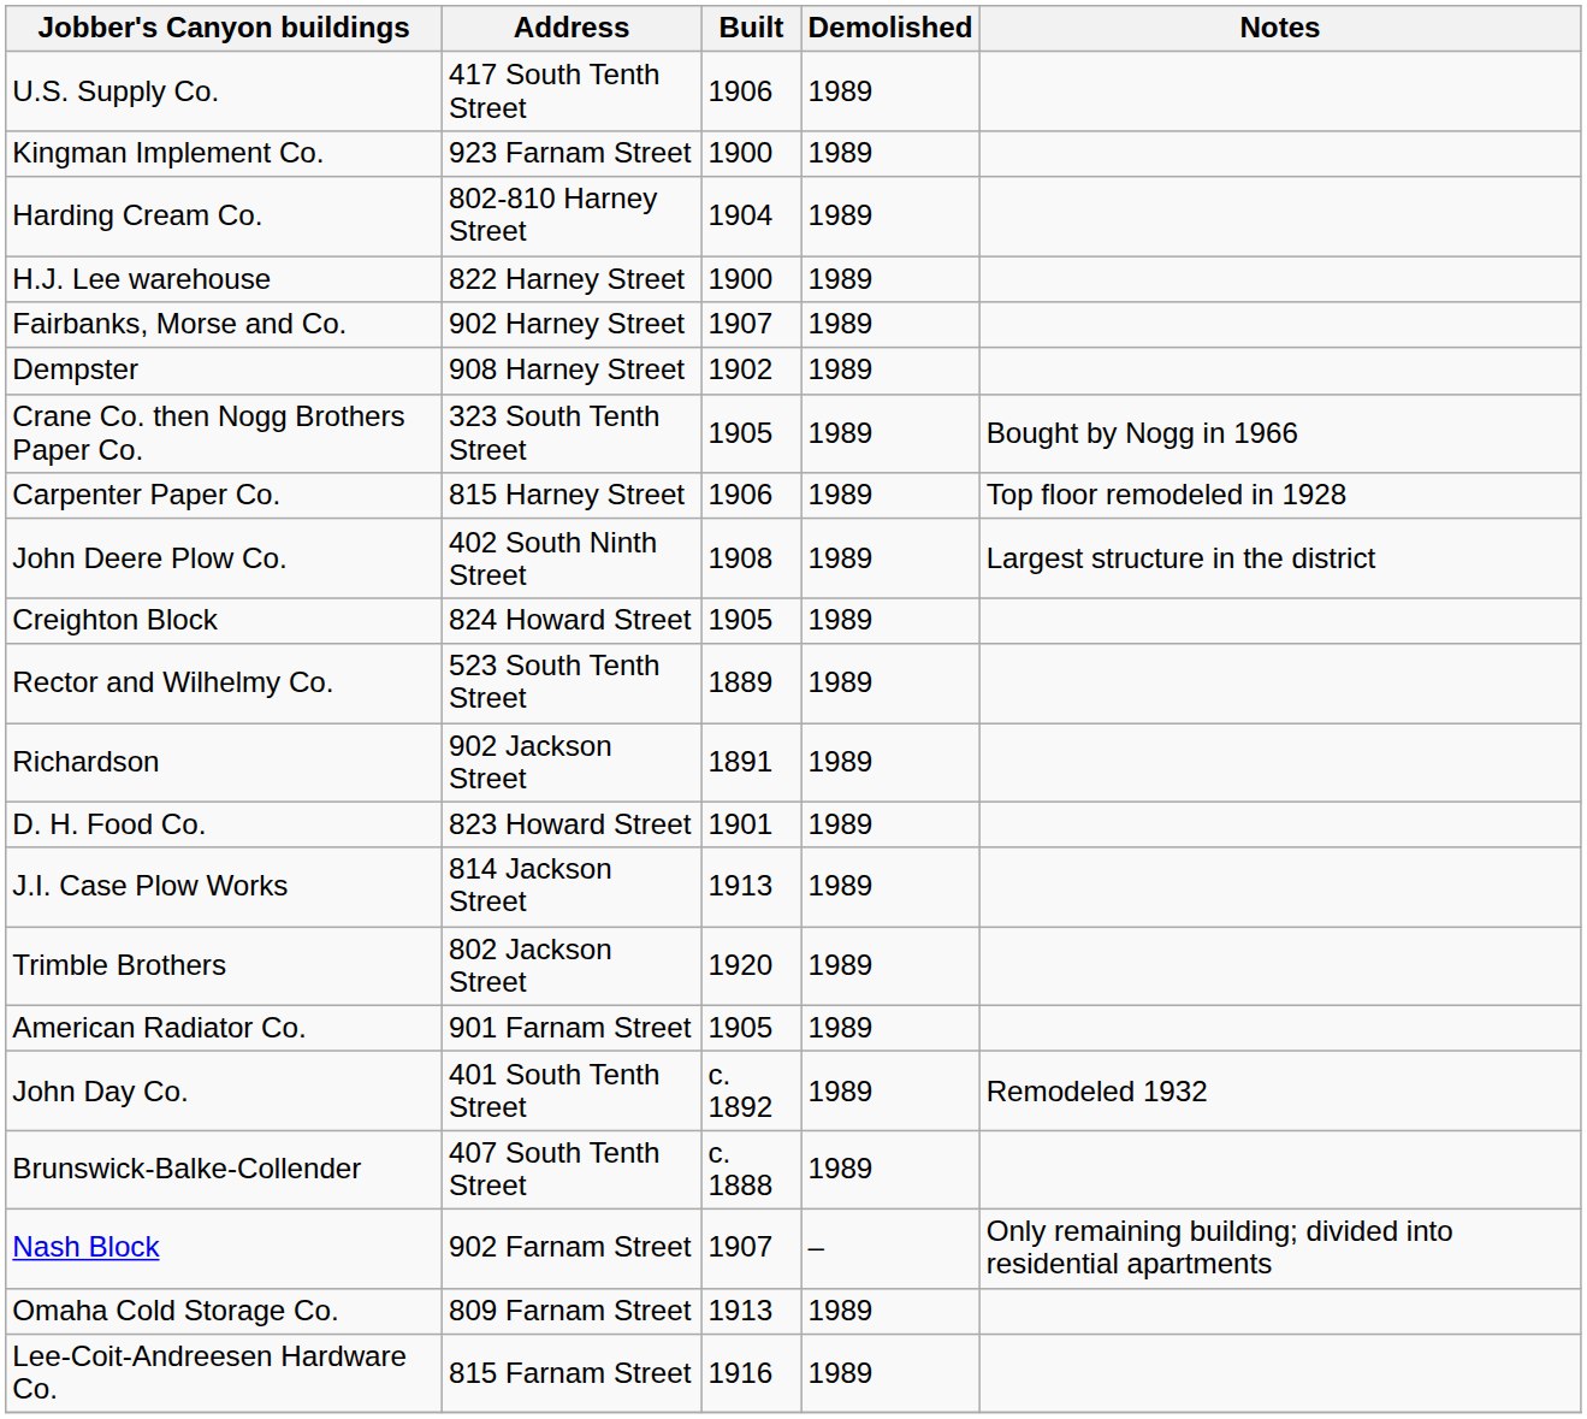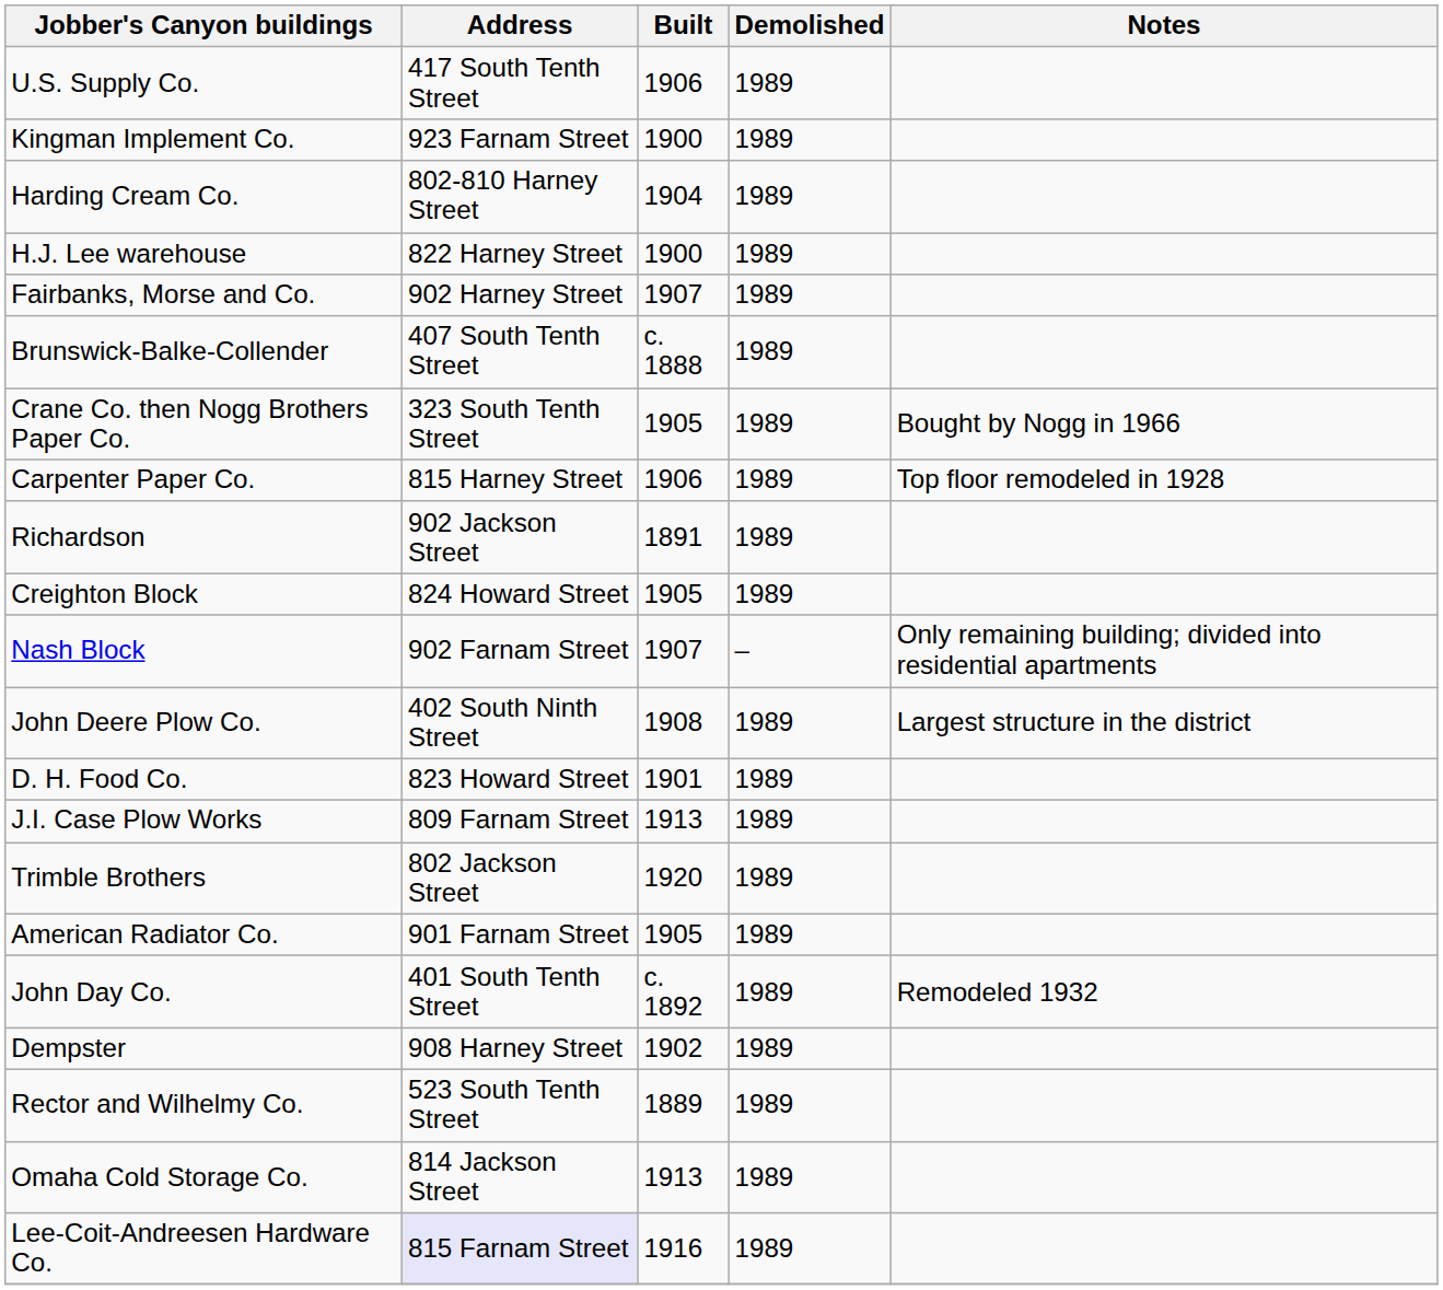 <table class="wikitable">
 <tr>
 <th>Jobber's Canyon buildings</th>
 <th>Address</th>
 <th>Built</th>
 <th>Demolished</th>
 <th>Notes</th>
 </tr>
 <tr>
 <td>U.S. Supply Co.</td>
 <td>417 South Tenth Street</td>
 <td>1906</td>
 <td>1989</td>
 <td></td>
 </tr>
 <tr>
 <td>Kingman Implement Co.</td>
 <td>923 Farnam Street</td>
 <td>1900</td>
 <td>1989</td>
 <td></td>
 </tr>
 <tr>
 <td>Harding Cream Co.</td>
 <td>802-810 Harney Street</td>
 <td>1904</td>
 <td>1989</td>
 <td></td>
 </tr>
 <tr>
 <td>H.J. Lee warehouse</td>
 <td>822 Harney Street</td>
 <td>1900</td>
 <td>1989</td>
 <td></td>
 </tr>
 <tr>
 <td>Fairbanks, Morse and Co.</td>
 <td>902 Harney Street</td>
 <td>1907</td>
 <td>1989</td>
 <td></td>
 </tr>
 <tr>
-<td>Dempster</td>
-<td>908 Harney Street</td>
-<td>1902</td>
+<td>Brunswick-Balke-Collender</td>
+<td>407 South Tenth Street</td>
+<td>c. 1888</td>
 <td>1989</td>
 <td></td>
 </tr>
 <tr>
 <td>Crane Co. then Nogg Brothers Paper Co.</td>
 <td>323 South Tenth Street</td>
 <td>1905</td>
 <td>1989</td>
 <td>Bought by Nogg in 1966</td>
 </tr>
 <tr>
 <td>Carpenter Paper Co.</td>
 <td>815 Harney Street</td>
 <td>1906</td>
 <td>1989</td>
 <td>Top floor remodeled in 1928</td>
 </tr>
 <tr>
-<td>John Deere Plow Co.</td>
-<td>402 South Ninth Street</td>
-<td>1908</td>
+<td>Richardson</td>
+<td>902 Jackson Street</td>
+<td>1891</td>
 <td>1989</td>
-<td>Largest structure in the district</td>
+<td></td>
 </tr>
 <tr>
 <td>Creighton Block</td>
 <td>824 Howard Street</td>
 <td>1905</td>
 <td>1989</td>
 <td></td>
 </tr>
 <tr>
-<td>Rector and Wilhelmy Co.</td>
-<td>523 South Tenth Street</td>
-<td>1889</td>
-<td>1989</td>
-<td></td>
+<td><a href='#'>Nash Block</a></td>
+<td>902 Farnam Street</td>
+<td>1907</td>
+<td>–</td>
+<td>Only remaining building; divided into residential apartments</td>
 </tr>
 <tr>
-<td>Richardson</td>
-<td>902 Jackson Street</td>
-<td>1891</td>
+<td>John Deere Plow Co.</td>
+<td>402 South Ninth Street</td>
+<td>1908</td>
 <td>1989</td>
-<td></td>
+<td>Largest structure in the district</td>
 </tr>
 <tr>
 <td>D. H. Food Co.</td>
 <td>823 Howard Street</td>
 <td>1901</td>
 <td>1989</td>
 <td></td>
 </tr>
 <tr>
 <td>J.I. Case Plow Works</td>
-<td>814 Jackson Street</td>
+<td>809 Farnam Street</td>
 <td>1913</td>
 <td>1989</td>
 <td></td>
 </tr>
 <tr>
 <td>Trimble Brothers</td>
 <td>802 Jackson Street</td>
 <td>1920</td>
 <td>1989</td>
 <td></td>
 </tr>
 <tr>
 <td>American Radiator Co.</td>
 <td>901 Farnam Street</td>
 <td>1905</td>
 <td>1989</td>
 <td></td>
 </tr>
 <tr>
 <td>John Day Co.</td>
 <td>401 South Tenth Street</td>
 <td>c. 1892</td>
 <td>1989</td>
 <td>Remodeled 1932</td>
 </tr>
 <tr>
-<td>Brunswick-Balke-Collender</td>
-<td>407 South Tenth Street</td>
-<td>c. 1888</td>
+<td>Dempster</td>
+<td>908 Harney Street</td>
+<td>1902</td>
 <td>1989</td>
 <td></td>
 </tr>
 <tr>
-<td><a href='#'>Nash Block</a></td>
-<td>902 Farnam Street</td>
-<td>1907</td>
-<td>–</td>
-<td>Only remaining building; divided into residential apartments</td>
+<td>Rector and Wilhelmy Co.</td>
+<td>523 South Tenth Street</td>
+<td>1889</td>
+<td>1989</td>
+<td></td>
 </tr>
 <tr>
 <td>Omaha Cold Storage Co.</td>
-<td>809 Farnam Street</td>
+<td>814 Jackson Street</td>
 <td>1913</td>
 <td>1989</td>
 <td></td>
 </tr>
 <tr>
 <td>Lee-Coit-Andreesen Hardware Co.</td>
-<td>815 Farnam Street</td>
+<td style="background: lavender;">815 Farnam Street</td>
 <td>1916</td>
 <td>1989</td>
 <td></td>
 </tr>
 <tr>
 </tr>
 </table>
